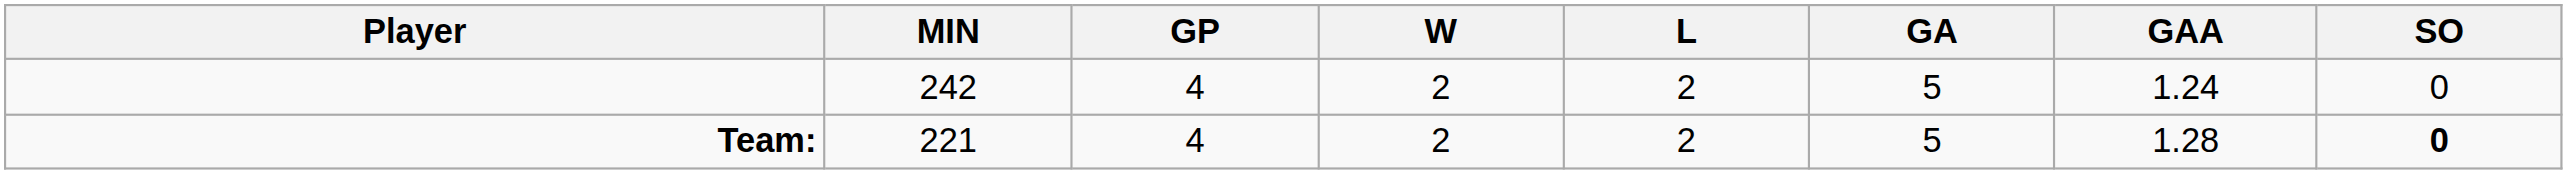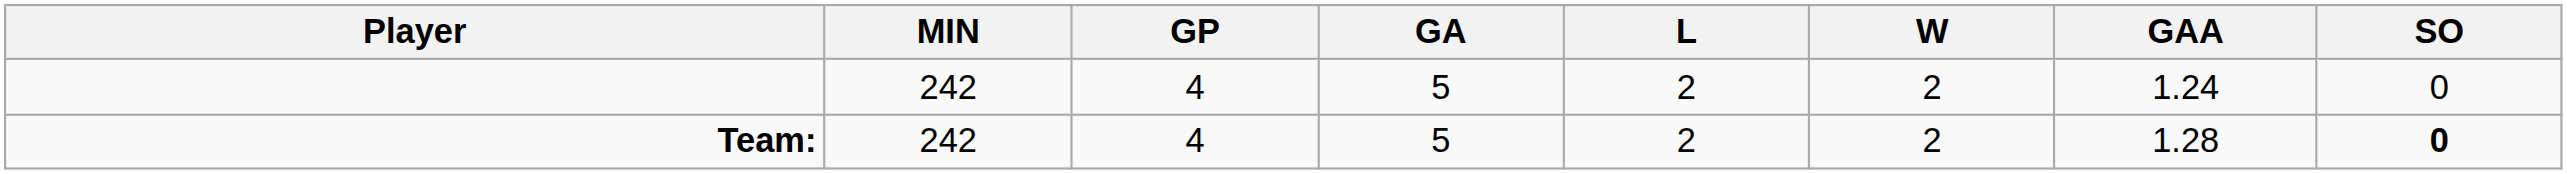 <table class="wikitable sortable" width="60%">
 <tr>
 <th bgcolor="#DDDDFF" width="10%">Player</th>
 <th width="3%" bgcolor="#DDDDFF" title="Minutes played">MIN</th>
 <th width="3%" bgcolor="#DDDDFF" title="Games played in">GP</th>
+<th width="3%" bgcolor="#DDDDFF" title="Goals against">GA</th>
+<th width="3%" bgcolor="#DDDDFF"title="Losses">L</th>
 <th width="3%" bgcolor="#DDDDFF" title="Wins">W</th>
-<th width="3%" bgcolor="#DDDDFF"title="Losses">L</th>
-<th width="3%" bgcolor="#DDDDFF" title="Goals against">GA</th>
 <th width="3%" bgcolor="#DDDDFF" title="Goals against average">GAA</th>
 <th width="3%" bgcolor="#DDDDFF" title="Shut-outs">SO</th>
 </tr>
 <tr align="center">
 <td align="right"></td>
 <td>242</td>
 <td>4</td>
+<td>5</td>
 <td>2</td>
 <td>2</td>
-<td>5</td>
 <td>1.24</td>
 <td>0</td>
 </tr>
 <tr align="center">
 <td align="right"><strong>Team:</strong></td>
-<td>221</td>
+<td>242</td>
 <td>4</td>
+<td>5</td>
 <td>2</td>
 <td>2</td>
-<td>5</td>
 <td>1.28</td>
 <td><strong>0</strong></td>
 </tr>
 </table>
